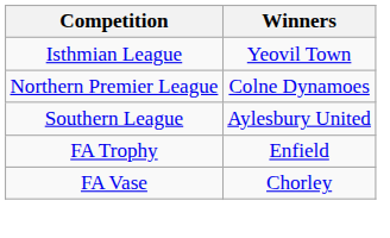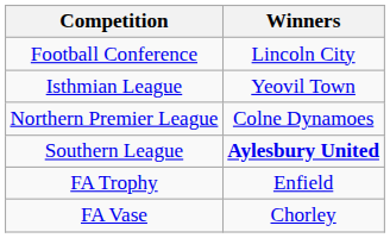 <table class="wikitable" style="text-align:center;">
 <tr>
 <th>Competition</th>
 <th>Winners</th>
+</tr>
+<tr>
+<td><a href='#'>Football Conference</a></td>
+<td><a href='#'>Lincoln City</a></td>
 </tr>
 <tr>
 <td><a href='#'>Isthmian League</a></td>
 <td><a href='#'>Yeovil Town</a></td>
 </tr>
 <tr>
 <td><a href='#'>Northern Premier League</a></td>
 <td><a href='#'>Colne Dynamoes</a></td>
 </tr>
 <tr>
 <td><a href='#'>Southern League</a></td>
-<td><a href='#'>Aylesbury United</a></td>
+<td><strong><a href='#'>Aylesbury United</a></strong></td>
 </tr>
 <tr>
 <td><a href='#'>FA Trophy</a></td>
 <td><a href='#'>Enfield</a></td>
 </tr>
 <tr>
 <td><a href='#'>FA Vase</a></td>
 <td><a href='#'>Chorley</a></td>
 </tr>
 </table>
